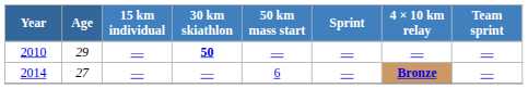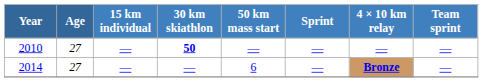 <table class="wikitable" style="font-size:95%; text-align:center; border:grey solid 1px; border-collapse:collapse; background:#ffffff;">
 <tr>
 <th style="background-color:#369; color:white; width:60px;"> Year </th>
 <th style="background-color:#369; color:white; width:40px;"> Age </th>
 <th style="background-color:#4180be; color:white; width:75px;"> 15 km <br> individual </th>
 <th style="background-color:#4180be; color:white; width:75px;"> 30 km <br> skiathlon </th>
 <th style="background-color:#4180be; color:white; width:75px;"> 50 km <br> mass start </th>
 <th style="background-color:#4180be; color:white; width:75px;"> Sprint </th>
 <th style="background-color:#4180be; color:white; width:75px;"> 4 × 10 km <br> relay </th>
 <th style="background-color:#4180be; color:white; width:75px;"> Team <br> sprint </th>
 </tr>
 <tr>
 <td><a href='#'>2010</a></td>
-<td><em>29</em></td>
+<td><em>27</em></td>
 <td><a href='#'>—</a></td>
 <td><strong><a href='#'>50</a></strong></td>
 <td><a href='#'>—</a></td>
 <td><a href='#'>—</a></td>
 <td><a href='#'>—</a></td>
 <td><a href='#'>—</a></td>
 </tr>
 <tr>
 <td><a href='#'>2014</a></td>
 <td><em>27</em></td>
 <td><a href='#'>—</a></td>
 <td><a href='#'>—</a></td>
 <td><a href='#'>6</a></td>
 <td><a href='#'>—</a></td>
 <td bgcolor=cc9966><a href='#'><strong>Bronze</strong></a></td>
 <td><a href='#'>—</a></td>
 </tr>
 <tr>
 </tr>
 </table>
